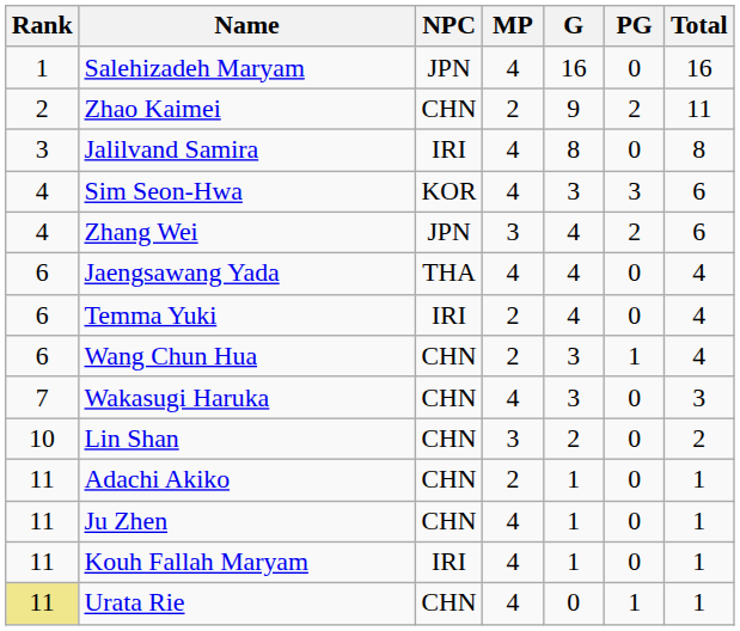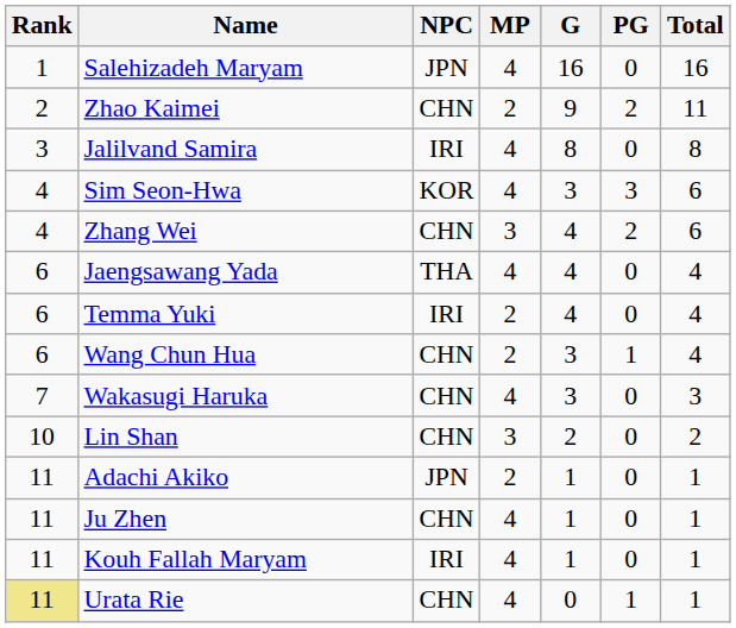 <table class="wikitable" style="text-align:center;">
 <tr>
 <th>Rank</th>
 <th width=200>Name</th>
 <th>NPC</th>
 <th width=30>MP</th>
 <th width=30>G</th>
 <th width=30>PG</th>
 <th>Total</th>
 </tr>
 <tr>
 <td>1</td>
 <td align=left><a href='#'>Salehizadeh Maryam</a></td>
 <td>JPN</td>
 <td>4</td>
 <td>16</td>
 <td>0</td>
 <td>16</td>
 </tr>
 <tr>
 <td>2</td>
 <td align=left><a href='#'>Zhao Kaimei</a></td>
 <td>CHN</td>
 <td>2</td>
 <td>9</td>
 <td>2</td>
 <td>11</td>
 </tr>
 <tr>
 <td>3</td>
 <td align=left><a href='#'>Jalilvand Samira</a></td>
 <td>IRI</td>
 <td>4</td>
 <td>8</td>
 <td>0</td>
 <td>8</td>
 </tr>
 <tr>
 <td>4</td>
 <td align=left><a href='#'>Sim Seon-Hwa</a></td>
 <td>KOR</td>
 <td>4</td>
 <td>3</td>
 <td>3</td>
 <td>6</td>
 </tr>
 <tr>
 <td>4</td>
 <td align=left><a href='#'>Zhang Wei</a></td>
-<td>JPN</td>
+<td>CHN</td>
 <td>3</td>
 <td>4</td>
 <td>2</td>
 <td>6</td>
 </tr>
 <tr>
 <td>6</td>
 <td align=left><a href='#'>Jaengsawang Yada</a></td>
 <td>THA</td>
 <td>4</td>
 <td>4</td>
 <td>0</td>
 <td>4</td>
 </tr>
 <tr>
 <td>6</td>
 <td align=left><a href='#'>Temma Yuki</a></td>
 <td>IRI</td>
 <td>2</td>
 <td>4</td>
 <td>0</td>
 <td>4</td>
 </tr>
 <tr>
 <td>6</td>
 <td align=left><a href='#'>Wang Chun Hua</a></td>
 <td>CHN</td>
 <td>2</td>
 <td>3</td>
 <td>1</td>
 <td>4</td>
 </tr>
 <tr>
 <td>7</td>
 <td align=left><a href='#'>Wakasugi Haruka</a></td>
 <td>CHN</td>
 <td>4</td>
 <td>3</td>
 <td>0</td>
 <td>3</td>
 </tr>
 <tr>
 <td>10</td>
 <td align=left><a href='#'>Lin Shan</a></td>
 <td>CHN</td>
 <td>3</td>
 <td>2</td>
 <td>0</td>
 <td>2</td>
 </tr>
 <tr>
 <td>11</td>
 <td align=left><a href='#'>Adachi Akiko</a></td>
-<td>CHN</td>
+<td>JPN</td>
 <td>2</td>
 <td>1</td>
 <td>0</td>
 <td>1</td>
 </tr>
 <tr>
 <td>11</td>
 <td align=left><a href='#'>Ju Zhen</a></td>
 <td>CHN</td>
 <td>4</td>
 <td>1</td>
 <td>0</td>
 <td>1</td>
 </tr>
 <tr>
 <td>11</td>
 <td align=left><a href='#'>Kouh Fallah Maryam</a></td>
 <td>IRI</td>
 <td>4</td>
 <td>1</td>
 <td>0</td>
 <td>1</td>
 </tr>
 <tr>
 <td style="background: khaki;">11</td>
 <td align=left><a href='#'>Urata Rie</a></td>
 <td>CHN</td>
 <td>4</td>
 <td>0</td>
 <td>1</td>
 <td>1</td>
 </tr>
 </table>
